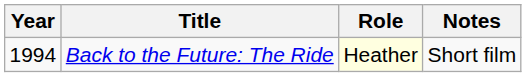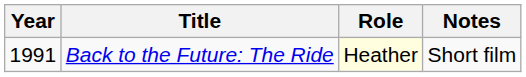 <table class="wikitable">
 <tr>
 <th>Year</th>
 <th>Title</th>
 <th>Role</th>
 <th>Notes</th>
 </tr>
 <tr>
-<td>1994</td>
+<td>1991</td>
 <td><em><a href='#'>Back to the Future: The Ride</a></em></td>
 <td style="background: lightyellow;">Heather</td>
 <td>Short film</td>
 </tr>
 </table>
